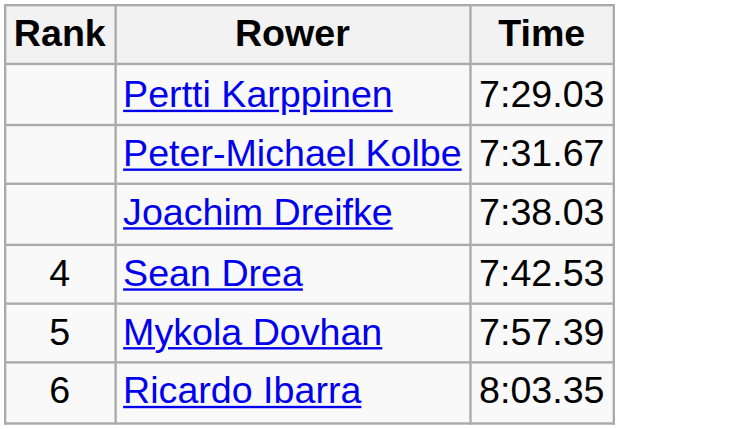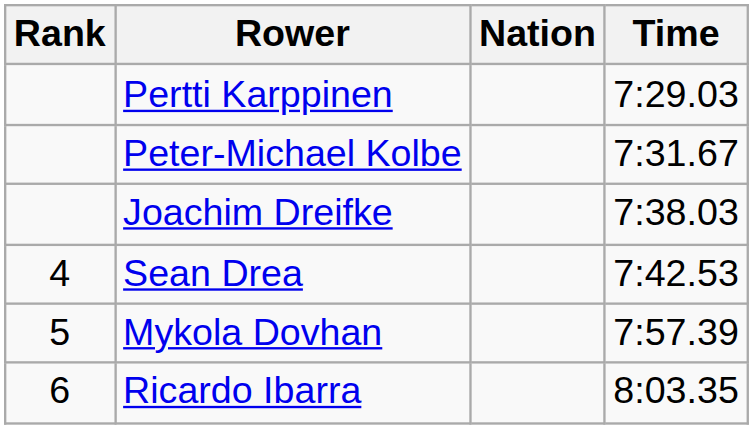 <table class="wikitable sortable" style="text-align:center">
 <tr>
 <th>Rank</th>
 <th>Rower</th>
+<th>Nation</th>
 <th>Time</th>
 </tr>
 <tr>
 <td></td>
 <td align=left><a href='#'>Pertti Karppinen</a></td>
+<td align=left></td>
 <td>7:29.03</td>
 </tr>
 <tr>
 <td></td>
 <td align=left><a href='#'>Peter-Michael Kolbe</a></td>
+<td align=left></td>
 <td>7:31.67</td>
 </tr>
 <tr>
 <td></td>
 <td align=left><a href='#'>Joachim Dreifke</a></td>
+<td align=left></td>
 <td>7:38.03</td>
 </tr>
 <tr>
 <td>4</td>
 <td align=left><a href='#'>Sean Drea</a></td>
+<td align=left></td>
 <td>7:42.53</td>
 </tr>
 <tr>
 <td>5</td>
 <td align=left><a href='#'>Mykola Dovhan</a></td>
+<td align=left></td>
 <td>7:57.39</td>
 </tr>
 <tr>
 <td>6</td>
 <td align=left><a href='#'>Ricardo Ibarra</a></td>
+<td align=left></td>
 <td>8:03.35</td>
 </tr>
 </table>
